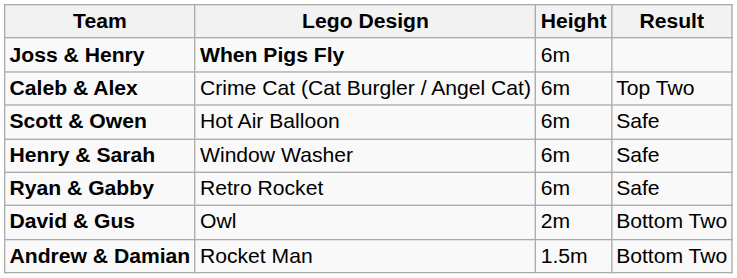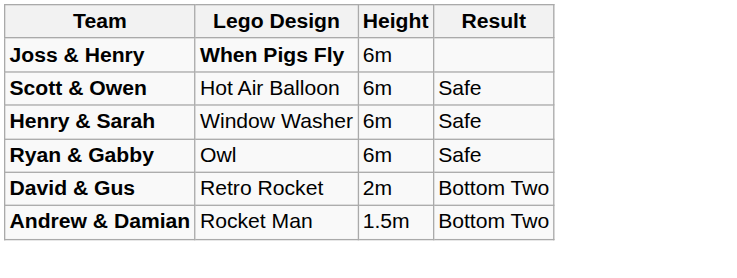 <table class="wikitable plainrowheaders">
 <tr>
 <th scope="col">Team</th>
 <th scope="col">Lego Design</th>
 <th scope="col">Height</th>
 <th>Result</th>
 </tr>
 <tr>
 <td><strong>Joss & Henry</strong></td>
 <td><strong>When Pigs Fly</strong></td>
 <td>6m</td>
 <td></td>
-</tr>
-<tr>
-<td><strong>Caleb & Alex</strong></td>
-<td>Crime Cat (Cat Burgler / Angel Cat)</td>
-<td>6m</td>
-<td>Top Two</td>
 </tr>
 <tr>
 <td><strong>Scott & Owen</strong></td>
 <td>Hot Air Balloon</td>
 <td>6m</td>
 <td>Safe</td>
 </tr>
 <tr>
 <td><strong>Henry & Sarah</strong></td>
 <td>Window Washer</td>
 <td>6m</td>
 <td>Safe</td>
 </tr>
 <tr>
 <td><strong>Ryan & Gabby</strong></td>
-<td>Retro Rocket</td>
+<td>Owl</td>
 <td>6m</td>
 <td>Safe</td>
 </tr>
 <tr>
 <td><strong>David & Gus</strong></td>
-<td>Owl</td>
+<td>Retro Rocket</td>
 <td>2m</td>
 <td>Bottom Two</td>
 </tr>
 <tr>
 <td><strong>Andrew & Damian</strong></td>
 <td>Rocket Man</td>
 <td>1.5m</td>
 <td>Bottom Two</td>
 </tr>
 </table>
